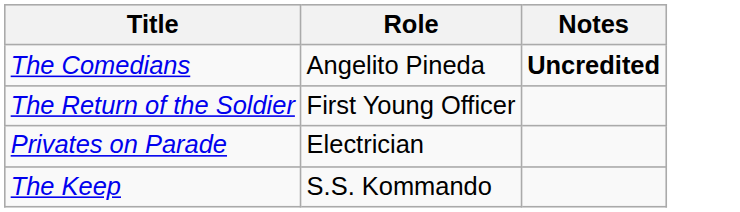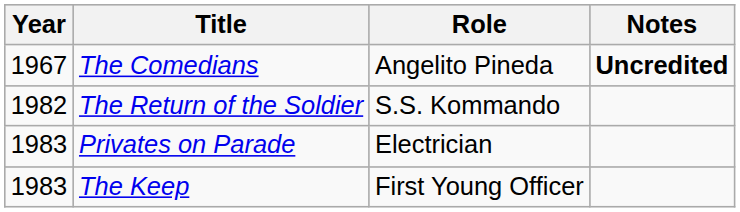 <table class="wikitable">
 <tr>
+<th>Year</th>
 <th>Title</th>
 <th>Role</th>
 <th>Notes</th>
 </tr>
 <tr>
+<td>1967</td>
 <td><em><a href='#'>The Comedians</a></em></td>
 <td>Angelito Pineda</td>
 <td><strong>Uncredited</strong></td>
 </tr>
 <tr>
+<td>1982</td>
 <td><em><a href='#'>The Return of the Soldier</a></em></td>
-<td>First Young Officer</td>
+<td>S.S. Kommando</td>
 <td></td>
 </tr>
 <tr>
+<td>1983</td>
 <td><em><a href='#'>Privates on Parade</a></em></td>
 <td>Electrician</td>
 <td></td>
 </tr>
 <tr>
+<td>1983</td>
 <td><em><a href='#'>The Keep</a></em></td>
-<td>S.S. Kommando</td>
+<td>First Young Officer</td>
 <td></td>
 </tr>
 </table>
